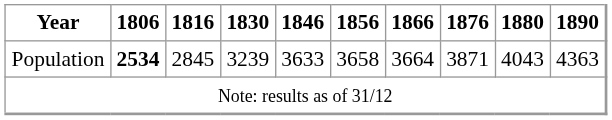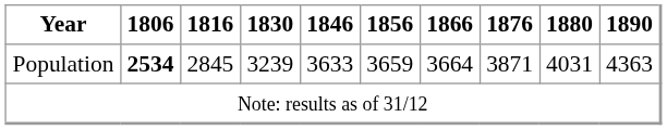 <table align="center" rules="all" cellspacing="0" cellpadding="4" style="border: 1px solid #999; border-right: 2px solid #999; border-bottom:2px solid #999">
 <tr>
 <th>Year</th>
 <th>1806</th>
 <th>1816</th>
 <th>1830</th>
 <th>1846</th>
 <th>1856</th>
 <th>1866</th>
 <th>1876</th>
 <th>1880</th>
 <th>1890</th>
 </tr>
 <tr>
 <td>Population</td>
 <td align=center><strong>2534</strong></td>
 <td align=center>2845</td>
 <td align=center>3239</td>
 <td align=center>3633</td>
-<td align=center>3658</td>
+<td align=center>3659</td>
 <td align=center>3664</td>
 <td align=center>3871</td>
-<td align=center>4043</td>
+<td align=center>4031</td>
 <td align=center>4363</td>
 </tr>
 <tr>
 <td colspan=10 align=center><small>Note: results as of 31/12</small></td>
 </tr>
 </table>
